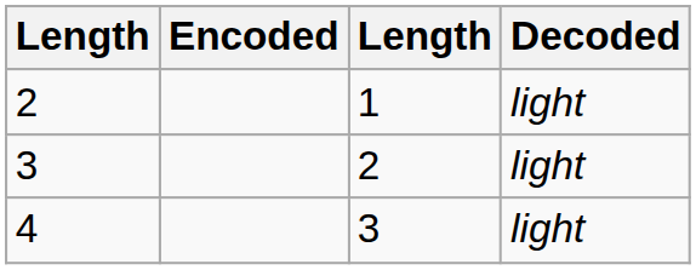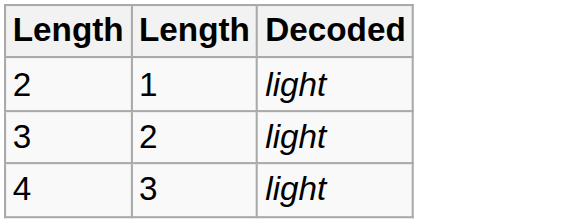 <table class="wikitable">
 <tr>
 <th>Length</th>
-<th>Encoded</th>
 <th>Length</th>
 <th>Decoded</th>
 </tr>
 <tr>
 <td>2</td>
-<td></td>
 <td>1</td>
 <td><em>light </em></td>
 </tr>
 <tr>
 <td>3</td>
-<td></td>
 <td>2</td>
 <td><em>light </em></td>
 </tr>
 <tr>
 <td>4</td>
-<td></td>
 <td>3</td>
 <td><em>light </em></td>
 </tr>
 </table>
